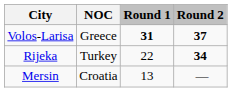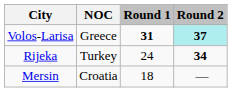 <table class="wikitable" style="text-align: center;">
 <tr>
 <th>City</th>
 <th>NOC</th>
 <td style="background:silver;"><strong>Round 1</strong></td>
 <td style="background:silver;"><strong>Round 2</strong></td>
 </tr>
 <tr>
 <td><a href='#'>Volos</a>-<a href='#'>Larisa</a></td>
 <td> Greece</td>
 <td style="text-align:center;"><strong>31</strong></td>
-<td style="text-align:center;"><strong>37</strong></td>
+<td style="background: paleturquoise; text-align:center;"><strong>37</strong></td>
 </tr>
 <tr>
 <td><a href='#'>Rijeka</a></td>
 <td> Turkey</td>
-<td style="text-align:center;">22</td>
+<td style="text-align:center;">24</td>
 <td style="text-align:center;"><strong>34</strong></td>
 </tr>
 <tr>
 <td><a href='#'>Mersin</a></td>
 <td> Croatia</td>
-<td style="text-align:center;">13</td>
+<td style="text-align:center;">18</td>
 <td style="text-align:center;"> —</td>
 </tr>
 </table>
